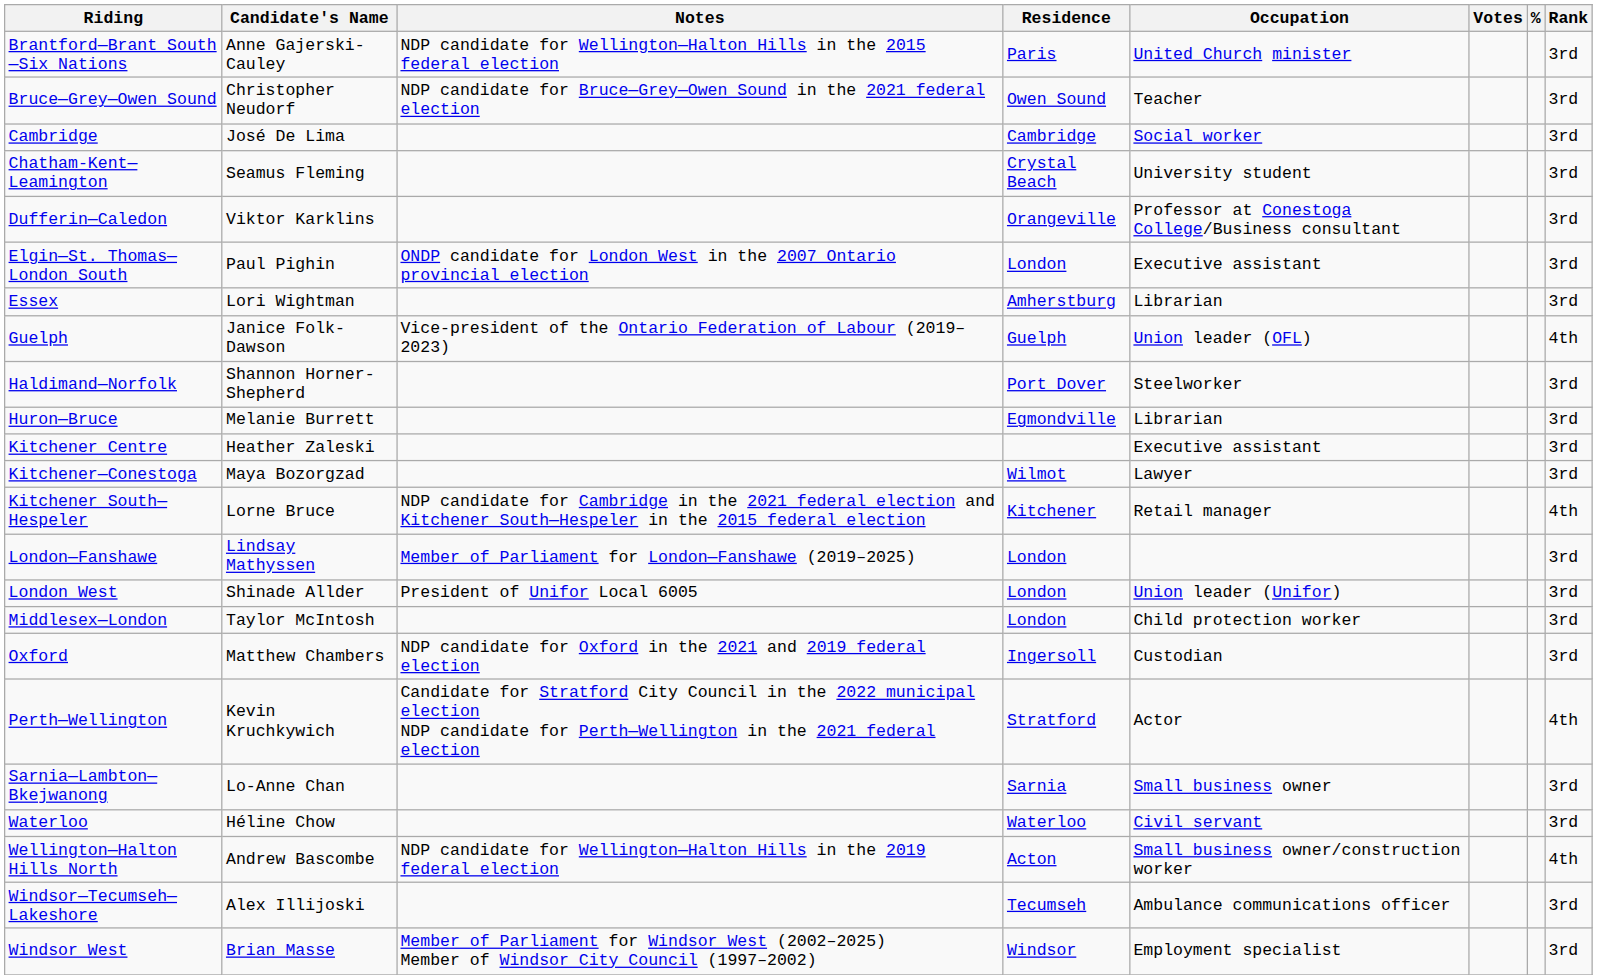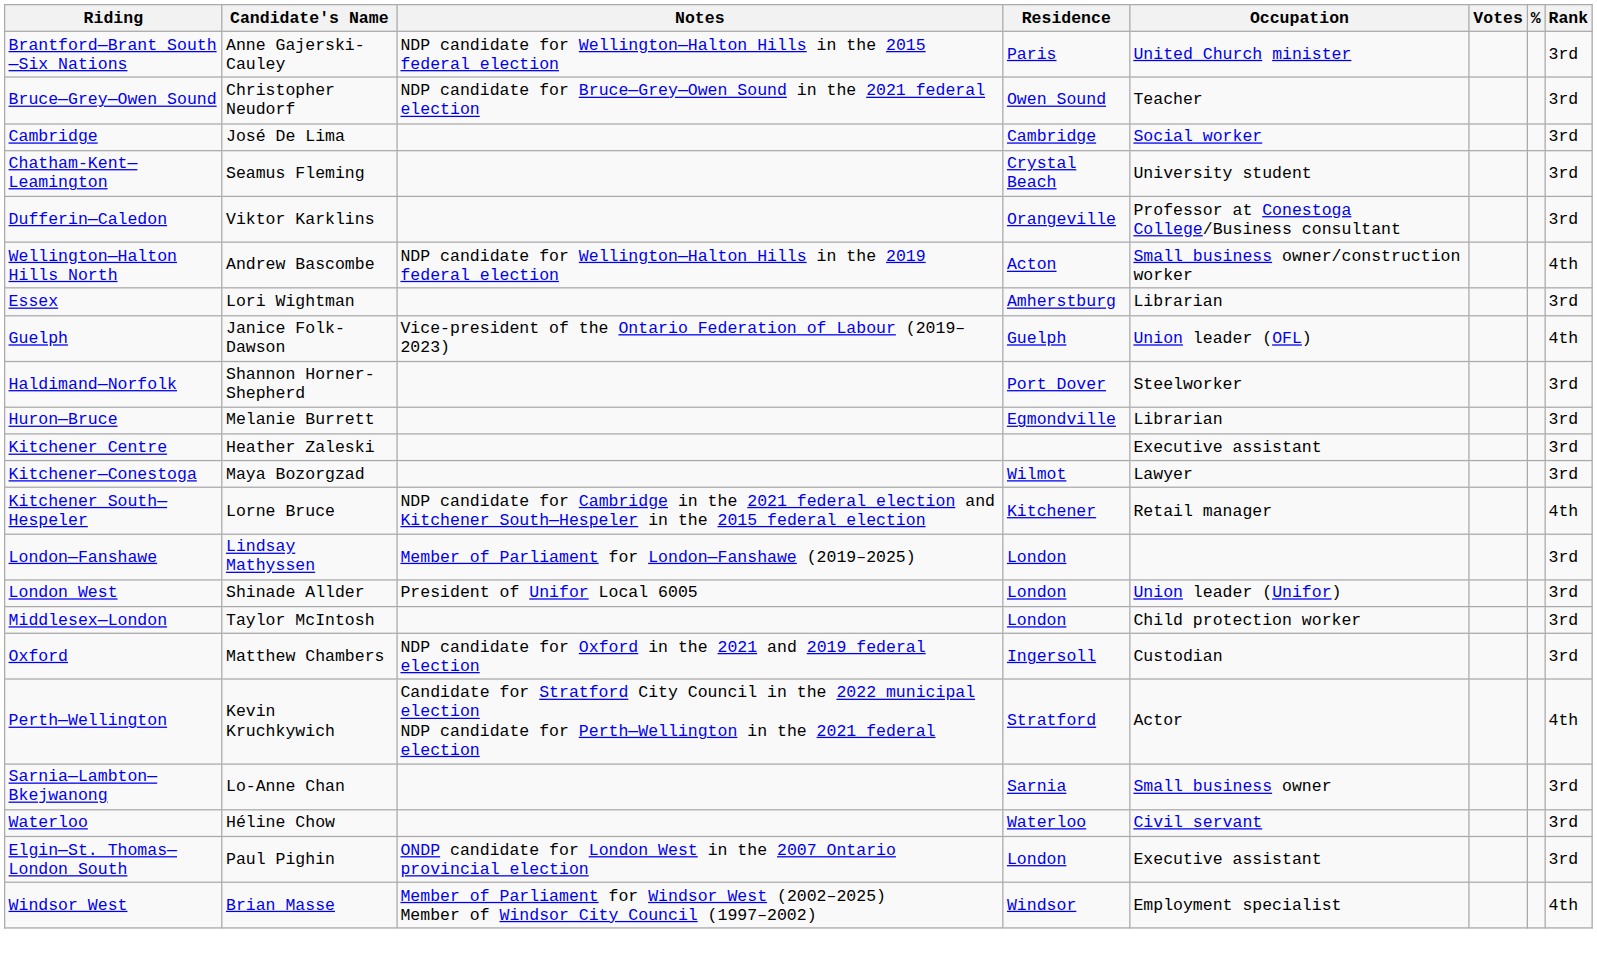 <table class="wikitable sortable">
 <tr>
 <th>Riding<br></th>
 <th>Candidate's Name</th>
 <th>Notes</th>
 <th>Residence</th>
 <th>Occupation</th>
 <th>Votes</th>
 <th>%</th>
 <th>Rank</th>
 </tr>
 <tr>
 <td><a href='#'>Brantford—Brant South—Six Nations</a></td>
 <td>Anne Gajerski-Cauley</td>
 <td>NDP candidate for <a href='#'>Wellington—Halton Hills</a> in the <a href='#'>2015 federal election</a></td>
 <td><a href='#'>Paris</a></td>
 <td><a href='#'>United Church</a> <a href='#'>minister</a></td>
 <td></td>
 <td></td>
 <td>3rd</td>
 </tr>
 <tr>
 <td><a href='#'>Bruce—Grey—Owen Sound</a></td>
 <td>Christopher Neudorf</td>
 <td>NDP candidate for <a href='#'>Bruce—Grey—Owen Sound</a> in the <a href='#'>2021 federal election</a></td>
 <td><a href='#'>Owen Sound</a></td>
 <td>Teacher</td>
 <td></td>
 <td></td>
 <td>3rd</td>
 </tr>
 <tr>
 <td><a href='#'>Cambridge</a></td>
 <td>José De Lima</td>
 <td></td>
 <td><a href='#'>Cambridge</a></td>
 <td><a href='#'>Social worker</a></td>
 <td></td>
 <td></td>
 <td>3rd</td>
 </tr>
 <tr>
 <td><a href='#'>Chatham-Kent—Leamington</a></td>
 <td>Seamus Fleming</td>
 <td></td>
 <td><a href='#'>Crystal Beach</a></td>
 <td>University student</td>
 <td></td>
 <td></td>
 <td>3rd</td>
 </tr>
 <tr>
 <td><a href='#'>Dufferin—Caledon</a></td>
 <td>Viktor Karklins</td>
 <td></td>
 <td><a href='#'>Orangeville</a></td>
 <td>Professor at <a href='#'>Conestoga College</a>/Business consultant</td>
 <td></td>
 <td></td>
 <td>3rd</td>
 </tr>
 <tr>
-<td><a href='#'>Elgin—St. Thomas—London South</a></td>
-<td>Paul Pighin</td>
-<td><a href='#'>ONDP</a> candidate for <a href='#'>London West</a> in the <a href='#'>2007 Ontario provincial election</a></td>
-<td><a href='#'>London</a></td>
-<td>Executive assistant</td>
+<td><a href='#'>Wellington—Halton Hills North</a></td>
+<td>Andrew Bascombe</td>
+<td>NDP candidate for <a href='#'>Wellington—Halton Hills</a> in the <a href='#'>2019 federal election</a></td>
+<td><a href='#'>Acton</a></td>
+<td><a href='#'>Small business</a> owner/construction worker</td>
 <td></td>
 <td></td>
-<td>3rd</td>
+<td>4th</td>
 </tr>
 <tr>
 <td><a href='#'>Essex</a></td>
 <td>Lori Wightman</td>
 <td></td>
 <td><a href='#'>Amherstburg</a></td>
 <td>Librarian</td>
 <td></td>
 <td></td>
 <td>3rd</td>
 </tr>
 <tr>
 <td><a href='#'>Guelph</a></td>
 <td>Janice Folk-Dawson</td>
 <td>Vice-president of the <a href='#'>Ontario Federation of Labour</a> (2019–2023)</td>
 <td><a href='#'>Guelph</a></td>
 <td><a href='#'>Union</a> leader (<a href='#'>OFL</a>)</td>
 <td></td>
 <td></td>
 <td>4th</td>
 </tr>
 <tr>
 <td><a href='#'>Haldimand—Norfolk</a></td>
 <td>Shannon Horner-Shepherd</td>
 <td></td>
 <td><a href='#'>Port Dover</a></td>
 <td>Steelworker</td>
 <td></td>
 <td></td>
 <td>3rd</td>
 </tr>
 <tr>
 <td><a href='#'>Huron—Bruce</a></td>
 <td>Melanie Burrett</td>
 <td></td>
 <td><a href='#'>Egmondville</a></td>
 <td>Librarian</td>
 <td></td>
 <td></td>
 <td>3rd</td>
 </tr>
 <tr>
 <td><a href='#'>Kitchener Centre</a></td>
 <td>Heather Zaleski</td>
 <td></td>
 <td></td>
 <td>Executive assistant</td>
 <td></td>
 <td></td>
 <td>3rd</td>
 </tr>
 <tr>
 <td><a href='#'>Kitchener—Conestoga</a></td>
 <td>Maya Bozorgzad</td>
 <td></td>
 <td><a href='#'>Wilmot</a></td>
 <td>Lawyer</td>
 <td></td>
 <td></td>
 <td>3rd</td>
 </tr>
 <tr>
 <td><a href='#'>Kitchener South—Hespeler</a></td>
 <td>Lorne Bruce</td>
 <td>NDP candidate for <a href='#'>Cambridge</a> in the <a href='#'>2021 federal election</a> and <a href='#'>Kitchener South—Hespeler</a> in the <a href='#'>2015 federal election</a></td>
 <td><a href='#'>Kitchener</a></td>
 <td>Retail manager</td>
 <td></td>
 <td></td>
 <td>4th</td>
 </tr>
 <tr>
 <td><a href='#'>London—Fanshawe</a></td>
 <td><a href='#'>Lindsay Mathyssen</a></td>
 <td><a href='#'>Member of Parliament</a> for <a href='#'>London—Fanshawe</a> (2019–2025)</td>
 <td><a href='#'>London</a></td>
 <td></td>
 <td></td>
 <td></td>
 <td>3rd</td>
 </tr>
 <tr>
 <td><a href='#'>London West</a></td>
 <td>Shinade Allder</td>
 <td>President of <a href='#'>Unifor</a> Local 6005</td>
 <td><a href='#'>London</a></td>
 <td><a href='#'>Union</a> leader (<a href='#'>Unifor</a>)</td>
 <td></td>
 <td></td>
 <td>3rd</td>
 </tr>
 <tr>
 <td><a href='#'>Middlesex—London</a></td>
 <td>Taylor McIntosh</td>
 <td></td>
 <td><a href='#'>London</a></td>
 <td>Child protection worker</td>
 <td></td>
 <td></td>
 <td>3rd</td>
 </tr>
 <tr>
 <td><a href='#'>Oxford</a></td>
 <td>Matthew Chambers</td>
 <td>NDP candidate for <a href='#'>Oxford</a> in the <a href='#'>2021</a> and <a href='#'>2019 federal election</a></td>
 <td><a href='#'>Ingersoll</a></td>
 <td>Custodian</td>
 <td></td>
 <td></td>
 <td>3rd</td>
 </tr>
 <tr>
 <td><a href='#'>Perth—Wellington</a></td>
 <td>Kevin Kruchkywich</td>
 <td>Candidate for <a href='#'>Stratford</a> City Council in the <a href='#'>2022 municipal election</a> <br> NDP candidate for <a href='#'>Perth—Wellington</a> in the <a href='#'>2021 federal election</a></td>
 <td><a href='#'>Stratford</a></td>
 <td>Actor</td>
 <td></td>
 <td></td>
 <td>4th</td>
 </tr>
 <tr>
 <td><a href='#'>Sarnia—Lambton—Bkejwanong</a></td>
 <td>Lo-Anne Chan</td>
 <td></td>
 <td><a href='#'>Sarnia</a></td>
 <td><a href='#'>Small business</a> owner</td>
 <td></td>
 <td></td>
 <td>3rd</td>
 </tr>
 <tr>
 <td><a href='#'>Waterloo</a></td>
 <td>Héline Chow</td>
 <td></td>
 <td><a href='#'>Waterloo</a></td>
 <td><a href='#'>Civil servant</a></td>
 <td></td>
 <td></td>
 <td>3rd</td>
 </tr>
 <tr>
-<td><a href='#'>Wellington—Halton Hills North</a></td>
-<td>Andrew Bascombe</td>
-<td>NDP candidate for <a href='#'>Wellington—Halton Hills</a> in the <a href='#'>2019 federal election</a></td>
-<td><a href='#'>Acton</a></td>
-<td><a href='#'>Small business</a> owner/construction worker</td>
-<td></td>
-<td></td>
-<td>4th</td>
-</tr>
-<tr>
-<td><a href='#'>Windsor—Tecumseh—Lakeshore</a></td>
-<td>Alex Illijoski</td>
-<td></td>
-<td><a href='#'>Tecumseh</a></td>
-<td>Ambulance communications officer</td>
+<td><a href='#'>Elgin—St. Thomas—London South</a></td>
+<td>Paul Pighin</td>
+<td><a href='#'>ONDP</a> candidate for <a href='#'>London West</a> in the <a href='#'>2007 Ontario provincial election</a></td>
+<td><a href='#'>London</a></td>
+<td>Executive assistant</td>
 <td></td>
 <td></td>
 <td>3rd</td>
 </tr>
 <tr>
 <td><a href='#'>Windsor West</a></td>
 <td><a href='#'>Brian Masse</a></td>
 <td><a href='#'>Member of Parliament</a> for <a href='#'>Windsor West</a> (2002–2025) <br> Member of <a href='#'>Windsor City Council</a> (1997–2002)</td>
 <td><a href='#'>Windsor</a></td>
 <td>Employment specialist</td>
 <td></td>
 <td></td>
-<td>3rd</td>
+<td>4th</td>
 </tr>
 </table>
